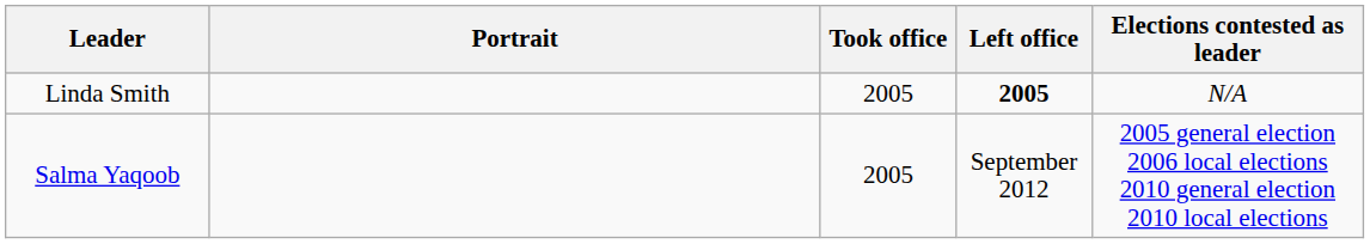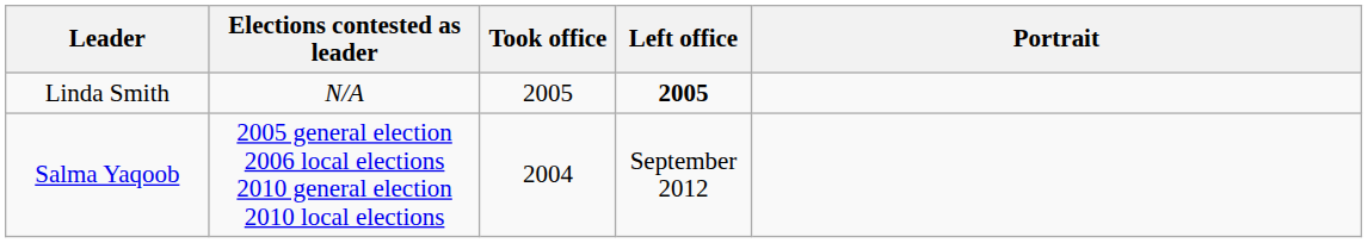 <table class="wikitable" style="text-align:center">
 <tr>
 <th style="width:15%;">Leader<br></th>
-<th width=40>Portrait</th>
+<th style="width:20%;">Elections contested as leader</th>
 <th style="width:10%;">Took office</th>
 <th style="width:10%;">Left office</th>
-<th style="width:20%;">Elections contested as leader</th>
+<th width=40>Portrait</th>
 </tr>
 <tr>
 <td>Linda Smith</td>
-<td></td>
+<td><em>N/A</em></td>
 <td>2005</td>
 <td><strong>2005</strong></td>
-<td><em>N/A</em></td>
+<td></td>
 </tr>
 <tr>
 <td><a href='#'>Salma Yaqoob</a><br></td>
+<td><a href='#'>2005 general election</a><br><a href='#'>2006 local elections</a><br><a href='#'>2010 general election</a><br><a href='#'>2010 local elections</a></td>
+<td>2004</td>
+<td>September 2012</td>
 <td></td>
-<td>2005</td>
-<td>September 2012</td>
-<td><a href='#'>2005 general election</a><br><a href='#'>2006 local elections</a><br><a href='#'>2010 general election</a><br><a href='#'>2010 local elections</a></td>
 </tr>
 </table>
